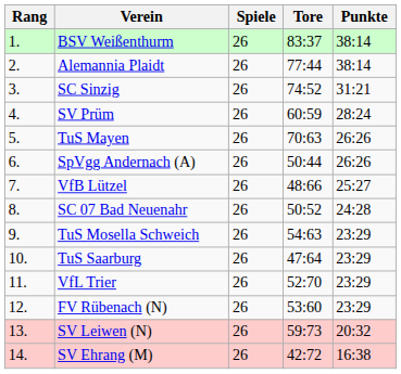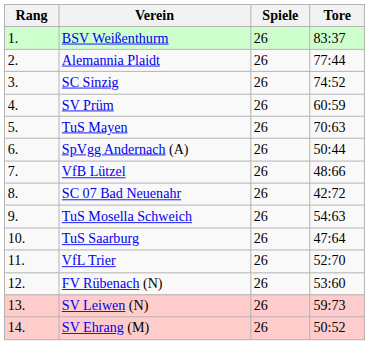 <table class="wikitable" style="width:410px;">
 <tr>
 <th>Rang</th>
 <th>Verein</th>
 <th>Spiele</th>
 <th>Tore</th>
-<th>Punkte</th>
 </tr>
 <tr bgcolor="ccffcc">
 <td>1.</td>
 <td><a href='#'>BSV Weißenthurm</a></td>
 <td>26</td>
 <td>83:37</td>
-<td>38:14</td>
 </tr>
 <tr>
 <td>2.</td>
 <td><a href='#'>Alemannia Plaidt</a></td>
 <td>26</td>
 <td>77:44</td>
-<td>38:14</td>
 </tr>
 <tr>
 <td>3.</td>
 <td><a href='#'>SC Sinzig</a></td>
 <td>26</td>
 <td>74:52</td>
-<td>31:21</td>
 </tr>
 <tr>
 <td>4.</td>
 <td><a href='#'>SV Prüm</a></td>
 <td>26</td>
 <td>60:59</td>
-<td>28:24</td>
 </tr>
 <tr>
 <td>5.</td>
 <td><a href='#'>TuS Mayen</a></td>
 <td>26</td>
 <td>70:63</td>
-<td>26:26</td>
 </tr>
 <tr>
 <td>6.</td>
 <td><a href='#'>SpVgg Andernach</a> (A)</td>
 <td>26</td>
 <td>50:44</td>
-<td>26:26</td>
 </tr>
 <tr>
 <td>7.</td>
 <td><a href='#'>VfB Lützel</a></td>
 <td>26</td>
 <td>48:66</td>
-<td>25:27</td>
 </tr>
 <tr>
 <td>8.</td>
 <td><a href='#'>SC 07 Bad Neuenahr</a></td>
 <td>26</td>
-<td>50:52</td>
-<td>24:28</td>
+<td>42:72</td>
 </tr>
 <tr>
 <td>9.</td>
 <td><a href='#'>TuS Mosella Schweich</a></td>
 <td>26</td>
 <td>54:63</td>
-<td>23:29</td>
 </tr>
 <tr>
 <td>10.</td>
 <td><a href='#'>TuS Saarburg</a></td>
 <td>26</td>
 <td>47:64</td>
-<td>23:29</td>
 </tr>
 <tr>
 <td>11.</td>
 <td><a href='#'>VfL Trier</a></td>
 <td>26</td>
 <td>52:70</td>
-<td>23:29</td>
 </tr>
 <tr>
 <td>12.</td>
 <td><a href='#'>FV Rübenach</a> (N)</td>
 <td>26</td>
 <td>53:60</td>
-<td>23:29</td>
 </tr>
 <tr bgcolor="#ffcccc">
 <td>13.</td>
 <td><a href='#'>SV Leiwen</a> (N)</td>
 <td>26</td>
 <td>59:73</td>
-<td>20:32</td>
 </tr>
 <tr bgcolor="#ffcccc">
 <td>14.</td>
 <td><a href='#'>SV Ehrang</a> (M)</td>
 <td>26</td>
-<td>42:72</td>
-<td>16:38</td>
+<td>50:52</td>
 </tr>
 </table>
